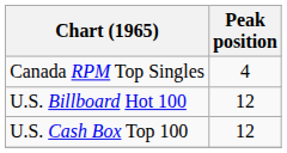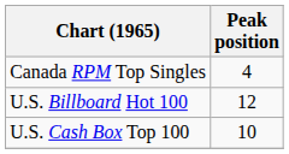 <table class="wikitable sortable">
 <tr>
 <th>Chart (1965)</th>
 <th>Peak<br>position</th>
 </tr>
 <tr>
 <td>Canada <em><a href='#'>RPM</a></em> Top Singles</td>
 <td style="text-align:center;">4</td>
 </tr>
 <tr>
 <td>U.S. <em><a href='#'>Billboard</a></em> <a href='#'>Hot 100</a></td>
 <td style="text-align:center;">12</td>
 </tr>
 <tr>
 <td>U.S. <a href='#'><em>Cash Box</em></a> Top 100</td>
-<td align="center">12</td>
+<td align="center">10</td>
 </tr>
 <tr>
 </tr>
 </table>
